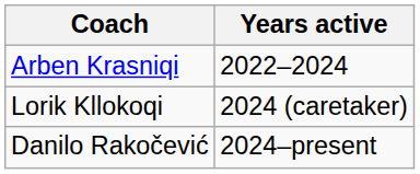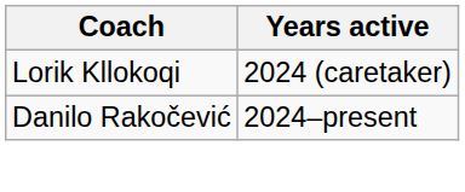 <table class="wikitable">
 <tr>
 <th>Coach</th>
 <th>Years active</th>
-</tr>
-<tr>
-<td> <a href='#'>Arben Krasniqi</a></td>
-<td>2022–2024</td>
 </tr>
 <tr>
 <td> Lorik Kllokoqi</td>
 <td>2024 (caretaker)</td>
 </tr>
 <tr>
 <td> Danilo Rakočević</td>
 <td>2024–present</td>
 </tr>
 </table>
